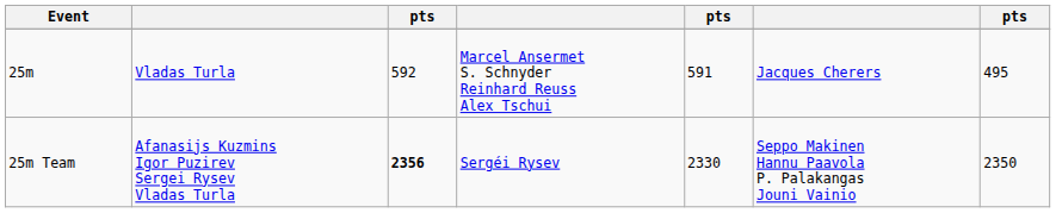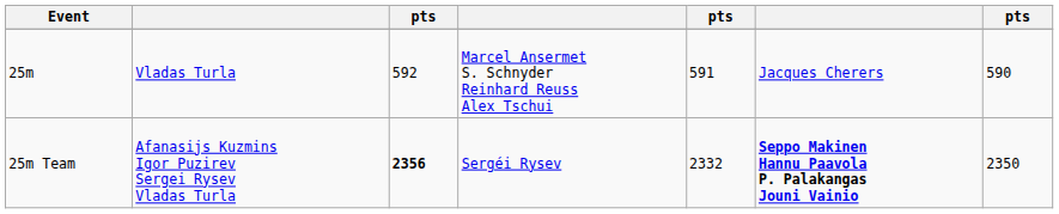 <table class="wikitable" width=70% style="font-size:90%; text-align:left;">
 <tr>
 <th>Event</th>
 <th></th>
 <th>pts</th>
 <th></th>
 <th>pts</th>
 <th></th>
 <th>pts</th>
 </tr>
 <tr>
 </tr>
 <tr>
 <td>25m</td>
 <td> <a href='#'>Vladas Turla</a></td>
 <td>592</td>
 <td><br><a href='#'>Marcel Ansermet</a><br>S. Schnyder<br><a href='#'>Reinhard Reuss</a><br><a href='#'>Alex Tschui</a></td>
 <td>591</td>
 <td> <a href='#'>Jacques Cherers</a></td>
-<td>495</td>
+<td>590</td>
 </tr>
 <tr>
 <td>25m Team</td>
 <td><br><a href='#'>Afanasijs Kuzmins</a><br><a href='#'>Igor Puzirev</a><br><a href='#'>Sergei Rysev</a><br><a href='#'>Vladas Turla</a></td>
 <td><strong>2356</strong></td>
 <td> <a href='#'>Sergéi Rysev</a></td>
-<td>2330</td>
-<td><br><a href='#'>Seppo Makinen</a><br><a href='#'>Hannu Paavola</a><br>P. Palakangas<br><a href='#'>Jouni Vainio</a></td>
+<td>2332</td>
+<td><strong><br><a href='#'>Seppo Makinen</a><br><a href='#'>Hannu Paavola</a><br>P. Palakangas<br><a href='#'>Jouni Vainio</a></strong></td>
 <td>2350</td>
 </tr>
 </table>
